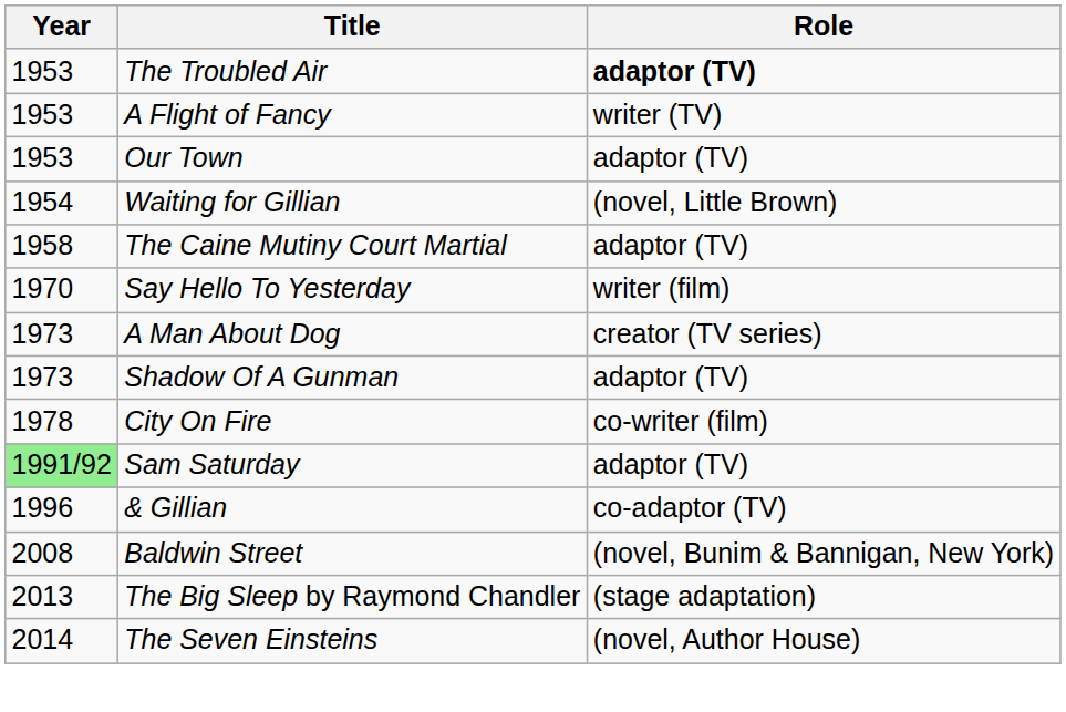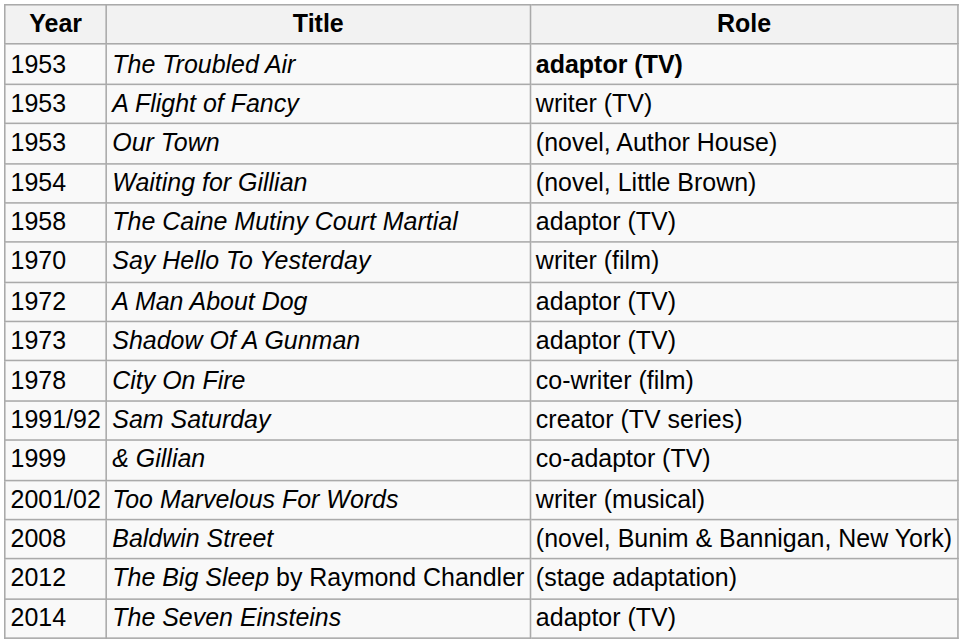 <table class="wikitable">
 <tr>
 <th>Year</th>
 <th>Title</th>
 <th>Role</th>
 </tr>
 <tr>
 <td>1953</td>
 <td><em>The Troubled Air</em></td>
 <td><strong>adaptor (TV)</strong></td>
 </tr>
 <tr>
 <td>1953</td>
 <td><em>A Flight of Fancy</em></td>
 <td>writer (TV)</td>
 </tr>
 <tr>
 <td>1953</td>
 <td><em>Our Town</em></td>
-<td>adaptor (TV)</td>
+<td>(novel, Author House)</td>
 </tr>
 <tr>
 <td>1954</td>
 <td><em>Waiting for Gillian</em></td>
 <td>(novel, Little Brown)</td>
 </tr>
 <tr>
 <td>1958</td>
 <td><em>The Caine Mutiny Court Martial</em></td>
 <td>adaptor (TV)</td>
 </tr>
 <tr>
 <td>1970</td>
 <td><em>Say Hello To Yesterday</em></td>
 <td>writer (film)</td>
 </tr>
 <tr>
-<td>1973</td>
+<td>1972</td>
 <td><em>A Man About Dog</em></td>
-<td>creator (TV series)</td>
+<td>adaptor (TV)</td>
 </tr>
 <tr>
 <td>1973</td>
 <td><em>Shadow Of A Gunman</em></td>
 <td>adaptor (TV)</td>
 </tr>
 <tr>
 <td>1978</td>
 <td><em>City On Fire</em></td>
 <td>co-writer (film)</td>
 </tr>
 <tr>
-<td style="background: lightgreen;">1991/92</td>
+<td>1991/92</td>
 <td><em>Sam Saturday</em></td>
-<td>adaptor (TV)</td>
+<td>creator (TV series)</td>
 </tr>
 <tr>
-<td>1996</td>
+<td>1999</td>
 <td><em>& Gillian</em></td>
 <td>co-adaptor (TV)</td>
+</tr>
+<tr>
+<td>2001/02</td>
+<td><em>Too Marvelous For Words</em></td>
+<td>writer (musical)</td>
 </tr>
 <tr>
 <td>2008</td>
 <td><em>Baldwin Street</em></td>
 <td>(novel, Bunim & Bannigan, New York)</td>
 </tr>
 <tr>
-<td>2013</td>
+<td>2012</td>
 <td><em>The Big Sleep</em> by Raymond Chandler</td>
 <td>(stage adaptation)</td>
 </tr>
 <tr>
 <td>2014</td>
 <td><em>The Seven Einsteins</em></td>
-<td>(novel, Author House)</td>
+<td>adaptor (TV)</td>
 </tr>
 </table>
